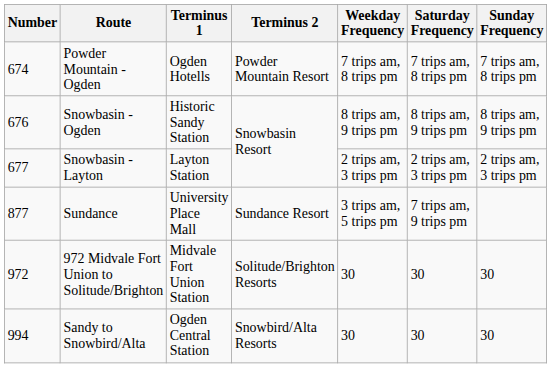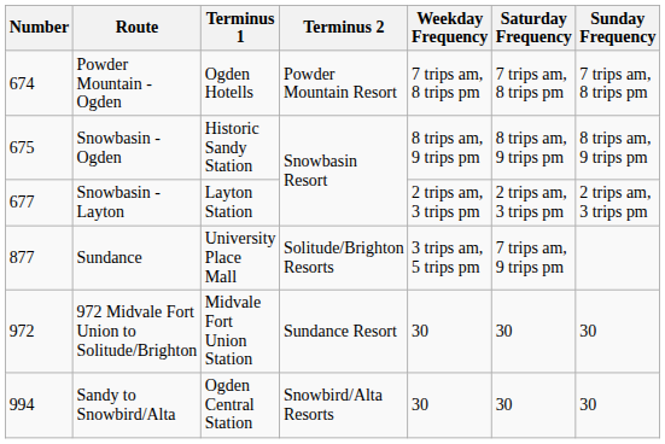 <table class="wikitable">
 <tr>
 <th>Number</th>
 <th>Route</th>
 <th>Terminus 1</th>
 <th>Terminus 2</th>
 <th>Weekday Frequency</th>
 <th>Saturday Frequency</th>
 <th>Sunday Frequency</th>
 </tr>
 <tr>
 <td>674</td>
 <td>Powder Mountain - Ogden</td>
 <td>Ogden Hotells</td>
 <td>Powder Mountain Resort</td>
 <td>7 trips am, 8 trips pm</td>
 <td>7 trips am, 8 trips pm</td>
 <td>7 trips am, 8 trips pm</td>
 </tr>
 <tr>
-<td>676</td>
+<td>675</td>
 <td>Snowbasin - Ogden</td>
 <td>Historic Sandy Station</td>
 <td rowspan="2">Snowbasin Resort</td>
 <td>8 trips am, 9 trips pm</td>
 <td>8 trips am, 9 trips pm</td>
 <td>8 trips am, 9 trips pm</td>
 </tr>
 <tr>
 <td>677</td>
 <td>Snowbasin - Layton</td>
 <td>Layton Station</td>
 <td>2 trips am, 3 trips pm</td>
 <td>2 trips am, 3 trips pm</td>
 <td>2 trips am, 3 trips pm</td>
 </tr>
 <tr>
 <td>877</td>
 <td>Sundance</td>
 <td>University Place Mall</td>
-<td>Sundance Resort</td>
+<td>Solitude/Brighton Resorts</td>
 <td>3 trips am, 5 trips pm</td>
 <td>7 trips am, 9 trips pm</td>
 <td></td>
 </tr>
 <tr>
 <td>972</td>
 <td>972 Midvale Fort Union to Solitude/Brighton</td>
 <td>Midvale Fort Union Station</td>
-<td>Solitude/Brighton Resorts</td>
+<td>Sundance Resort</td>
 <td>30</td>
 <td>30</td>
 <td>30</td>
 </tr>
 <tr>
 <td>994</td>
 <td>Sandy to Snowbird/Alta</td>
 <td>Ogden Central Station</td>
 <td>Snowbird/Alta Resorts</td>
 <td>30</td>
 <td>30</td>
 <td>30</td>
 </tr>
 </table>
